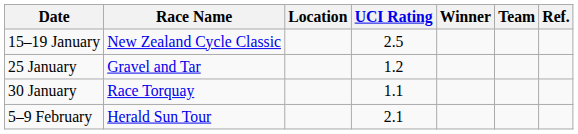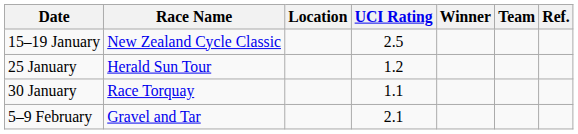 <table class="wikitable sortable">
 <tr>
 <th>Date</th>
 <th>Race Name</th>
 <th>Location</th>
 <th><a href='#'>UCI Rating</a></th>
 <th>Winner</th>
 <th>Team</th>
 <th>Ref.</th>
 </tr>
 <tr>
 <td>15–19 January</td>
 <td><a href='#'>New Zealand Cycle Classic</a></td>
 <td></td>
 <td align=center>2.5</td>
 <td></td>
 <td></td>
 <td align=center></td>
 </tr>
 <tr>
 <td>25 January</td>
-<td><a href='#'>Gravel and Tar</a></td>
+<td><a href='#'>Herald Sun Tour</a></td>
 <td></td>
 <td align=center>1.2</td>
 <td></td>
 <td></td>
 <td align=center></td>
 </tr>
 <tr>
 <td>30 January</td>
 <td><a href='#'>Race Torquay</a></td>
 <td></td>
 <td align=center>1.1</td>
 <td></td>
 <td></td>
 <td align=center></td>
 </tr>
 <tr>
 <td>5–9 February</td>
-<td><a href='#'>Herald Sun Tour</a></td>
+<td><a href='#'>Gravel and Tar</a></td>
 <td></td>
 <td align=center>2.1</td>
 <td></td>
 <td></td>
 <td align=center></td>
 </tr>
 </table>
